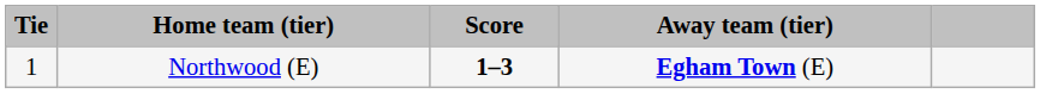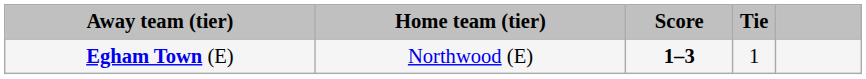 <table class="wikitable" style="width: 600px; background:WhiteSmoke; text-align:center; font-size:90%">
 <tr>
-<td scope="col" style="width:  5.00%; background:silver;"><strong>Tie</strong></td>
+<td scope="col" style="width: 36.25%; background:silver;"><strong>Away team (tier)</strong></td>
 <td scope="col" style="width: 36.25%; background:silver;"><strong>Home team (tier)</strong></td>
 <td scope="col" style="width: 12.50%; background:silver;"><strong>Score</strong></td>
-<td scope="col" style="width: 36.25%; background:silver;"><strong>Away team (tier)</strong></td>
+<td scope="col" style="width:  5.00%; background:silver;"><strong>Tie</strong></td>
 <td scope="col" style="width: 10.00%; background:silver;"><strong></strong></td>
 </tr>
 <tr>
-<td>1</td>
+<td><strong><a href='#'>Egham Town</a></strong> (E)</td>
 <td><a href='#'>Northwood</a> (E)</td>
 <td><strong>1–3</strong></td>
-<td><strong><a href='#'>Egham Town</a></strong> (E)</td>
+<td>1</td>
 <td></td>
 </tr>
 </table>
